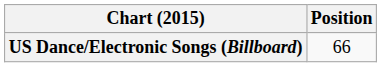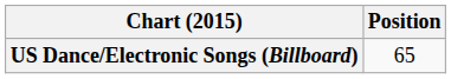 <table class="wikitable plainrowheaders sortable" style="text-align:center">
 <tr>
 <th>Chart (2015)</th>
 <th>Position</th>
 </tr>
 <tr>
 <th scope="row">US Dance/Electronic Songs (<em>Billboard</em>)<br></th>
-<td>66</td>
+<td>65</td>
 </tr>
 </table>
